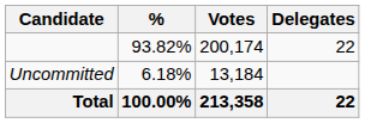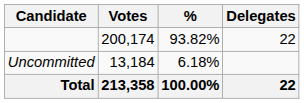 <table class="wikitable sortable" style="text-align:right;">
 <tr>
 <th>Candidate</th>
+<th>Votes</th>
 <th>%</th>
-<th>Votes</th>
 <th>Delegates</th>
 </tr>
 <tr>
 <td><strong></strong></td>
+<td>200,174</td>
 <td>93.82%</td>
-<td>200,174</td>
 <td>22</td>
 </tr>
 <tr>
 <td><em>Uncommitted</em></td>
+<td>13,184</td>
 <td>6.18%</td>
-<td>13,184</td>
 <td></td>
 </tr>
 <tr style="background-color:#F6F6F6">
 <th style="text-align:right;">Total</th>
+<th style="text-align:right;">213,358</th>
 <th style="text-align:right;">100.00%</th>
-<th style="text-align:right;">213,358</th>
 <th style="text-align:right;">22</th>
 </tr>
 </table>
